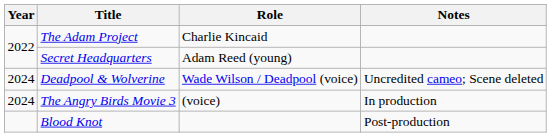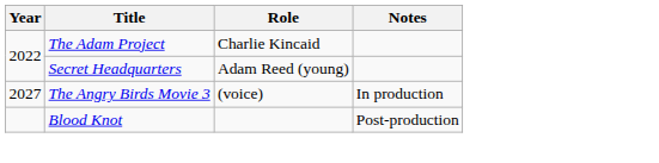 <table class="wikitable plainrowheaders">
 <tr>
 <th scope="col">Year</th>
 <th scope="col">Title</th>
 <th scope="col">Role</th>
 <th scope="col">Notes</th>
 </tr>
 <tr>
 <td rowspan="2">2022</td>
 <td><em><a href='#'>The Adam Project</a></em></td>
 <td>Charlie Kincaid</td>
 <td></td>
 </tr>
 <tr>
 <td><em><a href='#'>Secret Headquarters</a></em></td>
 <td>Adam Reed (young)</td>
 <td></td>
 </tr>
 <tr>
-<td>2024</td>
-<td><em><a href='#'>Deadpool & Wolverine</a></em></td>
-<td><a href='#'> Wade Wilson / Deadpool</a> (voice)</td>
-<td>Uncredited <a href='#'>cameo</a>; Scene deleted</td>
-</tr>
-<tr>
-<td>2024</td>
+<td>2027</td>
 <td><em><a href='#'>The Angry Birds Movie 3</a></em></td>
 <td> (voice)</td>
 <td>In production </td>
 </tr>
 <tr>
 <td></td>
 <td><em><a href='#'>Blood Knot</a></em></td>
 <td></td>
 <td>Post-production</td>
 </tr>
 </table>
